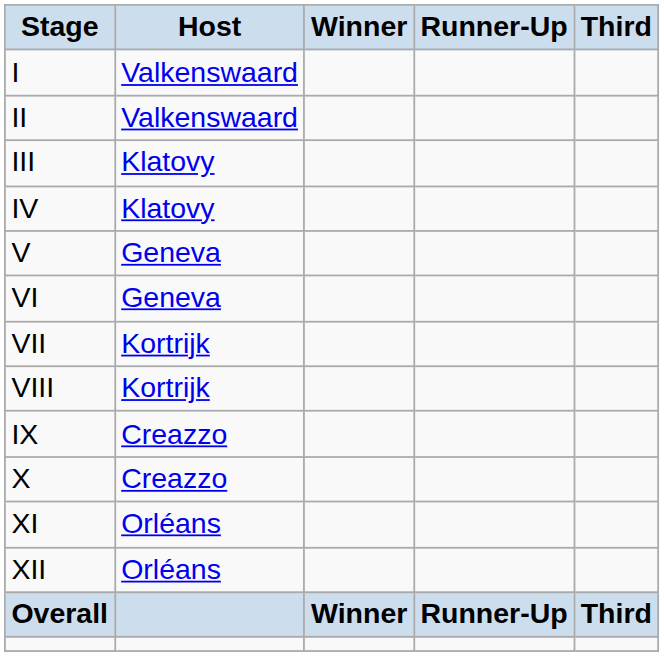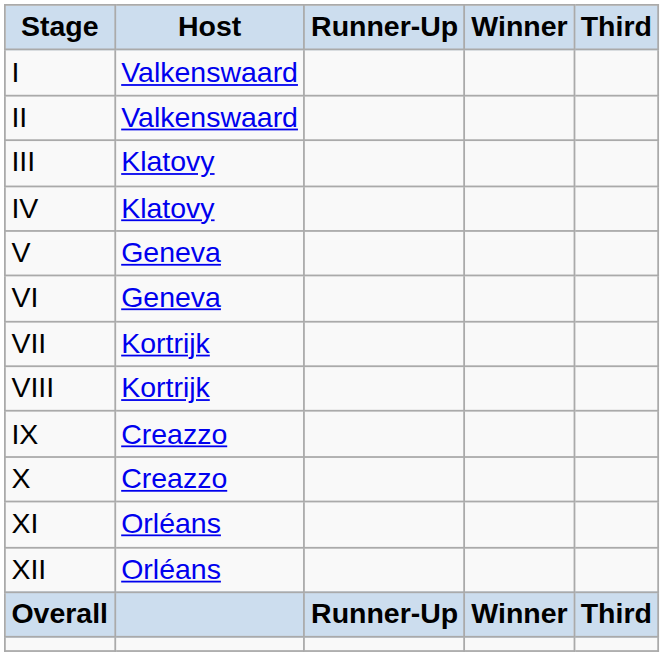 <table class="wikitable" align="center">
 <tr>
 <th style="background-color: #CCDDEE;">Stage</th>
 <th style="background-color: #CCDDEE;">Host</th>
+<th style="background-color: #CCDDEE;">Runner-Up</th>
 <th style="background-color: #CCDDEE;">Winner</th>
-<th style="background-color: #CCDDEE;">Runner-Up</th>
 <th style="background-color: #CCDDEE;">Third</th>
 </tr>
 <tr>
 <td>I</td>
 <td> <a href='#'>Valkenswaard</a></td>
 <td></td>
 <td></td>
 <td></td>
 </tr>
 <tr>
 <td>II</td>
 <td> <a href='#'>Valkenswaard</a></td>
 <td></td>
 <td></td>
 <td></td>
 </tr>
 <tr>
 <td>III</td>
 <td> <a href='#'>Klatovy</a></td>
 <td></td>
 <td></td>
 <td></td>
 </tr>
 <tr>
 <td>IV</td>
 <td> <a href='#'>Klatovy</a></td>
 <td></td>
 <td></td>
 <td></td>
 </tr>
 <tr>
 <td>V</td>
 <td> <a href='#'>Geneva</a></td>
 <td></td>
 <td></td>
 <td></td>
 </tr>
 <tr>
 <td>VI</td>
 <td> <a href='#'>Geneva</a></td>
 <td></td>
 <td></td>
 <td></td>
 </tr>
 <tr>
 <td>VII</td>
 <td> <a href='#'>Kortrijk</a></td>
 <td></td>
 <td></td>
 <td></td>
 </tr>
 <tr>
 <td>VIII</td>
 <td> <a href='#'>Kortrijk</a></td>
 <td></td>
 <td></td>
 <td></td>
 </tr>
 <tr>
 <td>IX</td>
 <td> <a href='#'>Creazzo</a></td>
 <td></td>
 <td></td>
 <td></td>
 </tr>
 <tr>
 <td>X</td>
 <td> <a href='#'>Creazzo</a></td>
 <td></td>
 <td></td>
 <td></td>
 </tr>
 <tr>
 <td>XI</td>
 <td> <a href='#'>Orléans</a></td>
 <td></td>
 <td></td>
 <td></td>
 </tr>
 <tr>
 <td>XII</td>
 <td> <a href='#'>Orléans</a></td>
 <td></td>
 <td></td>
 <td></td>
 </tr>
 <tr>
 <th style="background-color: #CCDDEE;">Overall</th>
 <th style="background-color: #CCDDEE;"></th>
+<th style="background-color: #CCDDEE;">Runner-Up</th>
 <th style="background-color: #CCDDEE;">Winner</th>
-<th style="background-color: #CCDDEE;">Runner-Up</th>
 <th style="background-color: #CCDDEE;">Third</th>
 </tr>
 <tr>
 <td></td>
 <td></td>
 <td></td>
 <td></td>
 <td></td>
 </tr>
 </table>
